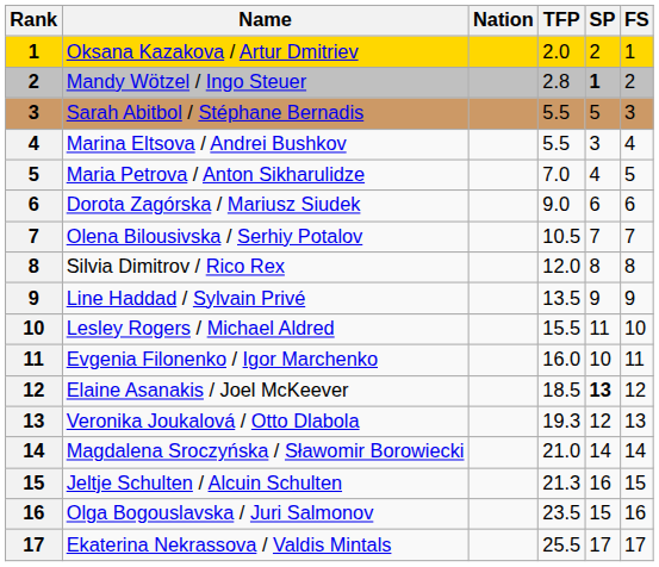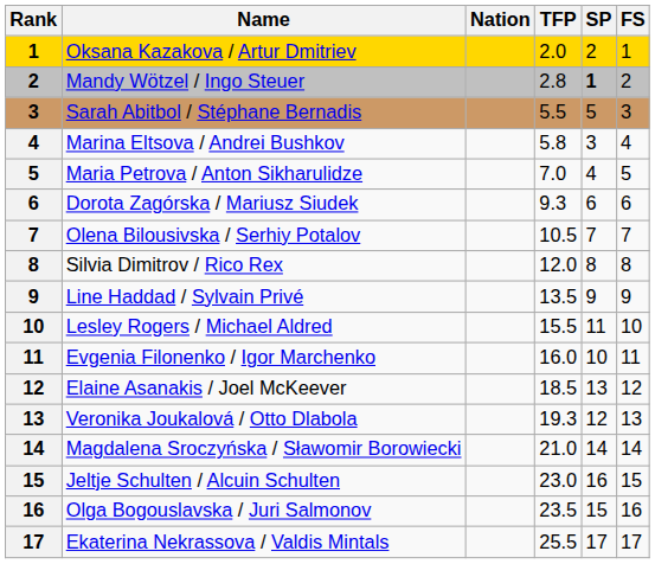 <table class="wikitable">
 <tr>
 <th>Rank</th>
 <th>Name</th>
 <th>Nation</th>
 <th>TFP</th>
 <th>SP</th>
 <th>FS</th>
 </tr>
 <tr bgcolor="gold">
 <td align="center"><strong>1</strong></td>
 <td><a href='#'>Oksana Kazakova</a> / <a href='#'>Artur Dmitriev</a></td>
 <td></td>
 <td>2.0</td>
 <td>2</td>
 <td>1</td>
 </tr>
 <tr bgcolor="silver">
 <td align="center"><strong>2</strong></td>
 <td><a href='#'>Mandy Wötzel</a> / <a href='#'>Ingo Steuer</a></td>
 <td></td>
 <td>2.8</td>
 <td><strong>1</strong></td>
 <td>2</td>
 </tr>
 <tr bgcolor="cc9966">
 <td align="center"><strong>3</strong></td>
 <td><a href='#'>Sarah Abitbol</a> / <a href='#'>Stéphane Bernadis</a></td>
 <td></td>
 <td>5.5</td>
 <td>5</td>
 <td>3</td>
 </tr>
 <tr>
 <th>4</th>
 <td><a href='#'>Marina Eltsova</a> / <a href='#'>Andrei Bushkov</a></td>
 <td></td>
-<td>5.5</td>
+<td>5.8</td>
 <td>3</td>
 <td>4</td>
 </tr>
 <tr>
 <th>5</th>
 <td><a href='#'>Maria Petrova</a> / <a href='#'>Anton Sikharulidze</a></td>
 <td></td>
 <td>7.0</td>
 <td>4</td>
 <td>5</td>
 </tr>
 <tr>
 <th>6</th>
 <td><a href='#'>Dorota Zagórska</a> / <a href='#'>Mariusz Siudek</a></td>
 <td></td>
-<td>9.0</td>
+<td>9.3</td>
 <td>6</td>
 <td>6</td>
 </tr>
 <tr>
 <th>7</th>
 <td><a href='#'>Olena Bilousivska</a> / <a href='#'>Serhiy Potalov</a></td>
 <td></td>
 <td>10.5</td>
 <td>7</td>
 <td>7</td>
 </tr>
 <tr>
 <th>8</th>
 <td>Silvia Dimitrov / <a href='#'>Rico Rex</a></td>
 <td></td>
 <td>12.0</td>
 <td>8</td>
 <td>8</td>
 </tr>
 <tr>
 <th>9</th>
 <td><a href='#'>Line Haddad</a> / <a href='#'>Sylvain Privé</a></td>
 <td></td>
 <td>13.5</td>
 <td>9</td>
 <td>9</td>
 </tr>
 <tr>
 <th>10</th>
 <td><a href='#'>Lesley Rogers</a> / <a href='#'>Michael Aldred</a></td>
 <td></td>
 <td>15.5</td>
 <td>11</td>
 <td>10</td>
 </tr>
 <tr>
 <th>11</th>
 <td><a href='#'>Evgenia Filonenko</a> / <a href='#'>Igor Marchenko</a></td>
 <td></td>
 <td>16.0</td>
 <td>10</td>
 <td>11</td>
 </tr>
 <tr>
 <th>12</th>
 <td><a href='#'>Elaine Asanakis</a> / Joel McKeever</td>
 <td></td>
 <td>18.5</td>
-<td><strong>13</strong></td>
+<td>13</td>
 <td>12</td>
 </tr>
 <tr>
 <th>13</th>
 <td><a href='#'>Veronika Joukalová</a> / <a href='#'>Otto Dlabola</a></td>
 <td></td>
 <td>19.3</td>
 <td>12</td>
 <td>13</td>
 </tr>
 <tr>
 <th>14</th>
 <td><a href='#'>Magdalena Sroczyńska</a> / <a href='#'>Sławomir Borowiecki</a></td>
 <td></td>
 <td>21.0</td>
 <td>14</td>
 <td>14</td>
 </tr>
 <tr>
 <th>15</th>
 <td><a href='#'>Jeltje Schulten</a> / <a href='#'>Alcuin Schulten</a></td>
 <td></td>
-<td>21.3</td>
+<td>23.0</td>
 <td>16</td>
 <td>15</td>
 </tr>
 <tr>
 <th>16</th>
 <td><a href='#'>Olga Bogouslavska</a> / <a href='#'>Juri Salmonov</a></td>
 <td></td>
 <td>23.5</td>
 <td>15</td>
 <td>16</td>
 </tr>
 <tr>
 <th>17</th>
 <td><a href='#'>Ekaterina Nekrassova</a> / <a href='#'>Valdis Mintals</a></td>
 <td></td>
 <td>25.5</td>
 <td>17</td>
 <td>17</td>
 </tr>
 </table>
